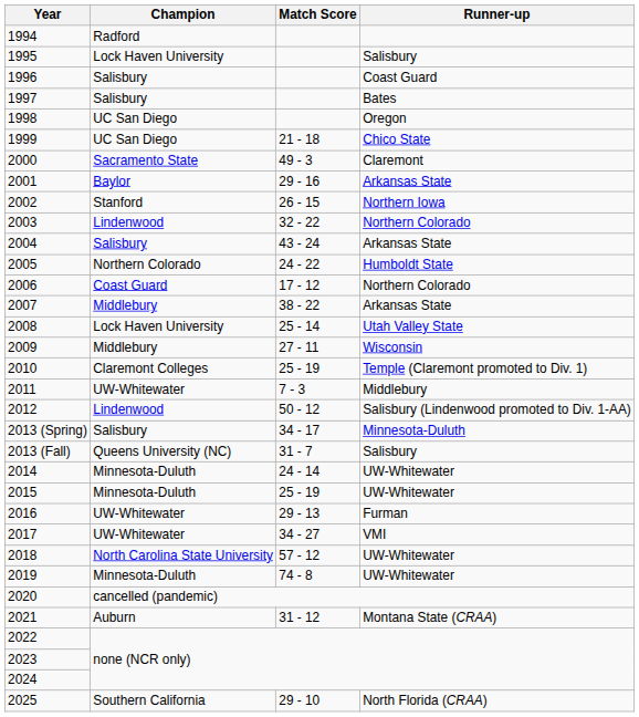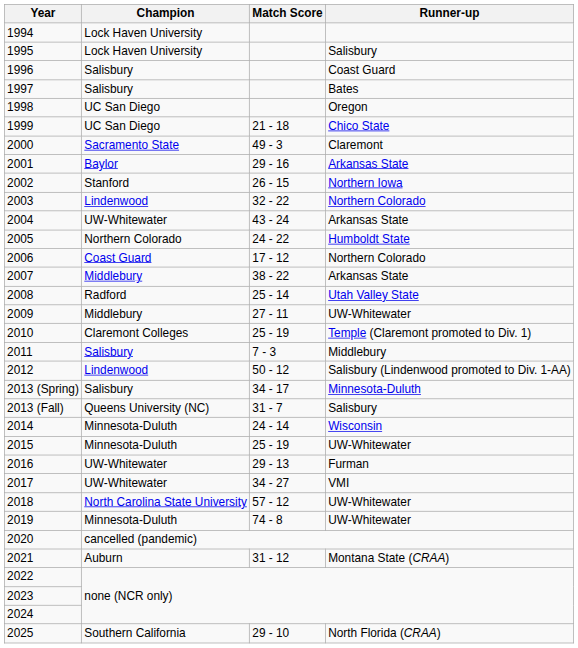 <table class="wikitable">
 <tr>
 <th>Year</th>
 <th>Champion</th>
 <th>Match Score</th>
 <th>Runner-up</th>
 </tr>
 <tr>
 <td>1994</td>
-<td>Radford</td>
+<td>Lock Haven University</td>
 <td></td>
 <td></td>
 </tr>
 <tr>
 <td>1995</td>
 <td>Lock Haven University</td>
 <td></td>
 <td>Salisbury</td>
 </tr>
 <tr>
 <td>1996</td>
 <td>Salisbury</td>
 <td></td>
 <td>Coast Guard</td>
 </tr>
 <tr>
 <td>1997</td>
 <td>Salisbury</td>
 <td></td>
 <td>Bates</td>
 </tr>
 <tr>
 <td>1998</td>
 <td>UC San Diego</td>
 <td></td>
 <td>Oregon</td>
 </tr>
 <tr>
 <td>1999</td>
 <td>UC San Diego</td>
 <td>21 - 18</td>
 <td><a href='#'>Chico State</a></td>
 </tr>
 <tr>
 <td>2000</td>
 <td><a href='#'>Sacramento State</a></td>
 <td>49 - 3</td>
 <td>Claremont</td>
 </tr>
 <tr>
 <td>2001</td>
 <td><a href='#'>Baylor</a></td>
 <td>29 - 16</td>
 <td><a href='#'>Arkansas State</a></td>
 </tr>
 <tr>
 <td>2002</td>
 <td>Stanford</td>
 <td>26 - 15</td>
 <td><a href='#'>Northern Iowa</a></td>
 </tr>
 <tr>
 <td>2003</td>
 <td><a href='#'>Lindenwood</a></td>
 <td>32 - 22</td>
 <td><a href='#'>Northern Colorado</a></td>
 </tr>
 <tr>
 <td>2004</td>
-<td><a href='#'>Salisbury</a></td>
+<td>UW-Whitewater</td>
 <td>43 - 24</td>
 <td>Arkansas State</td>
 </tr>
 <tr>
 <td>2005</td>
 <td>Northern Colorado</td>
 <td>24 - 22</td>
 <td><a href='#'>Humboldt State</a></td>
 </tr>
 <tr>
 <td>2006</td>
 <td><a href='#'>Coast Guard</a></td>
 <td>17 - 12</td>
 <td>Northern Colorado</td>
 </tr>
 <tr>
 <td>2007</td>
 <td><a href='#'>Middlebury</a></td>
 <td>38 - 22</td>
 <td>Arkansas State</td>
 </tr>
 <tr>
 <td>2008</td>
-<td>Lock Haven University</td>
+<td>Radford</td>
 <td>25 - 14</td>
 <td><a href='#'>Utah Valley State</a></td>
 </tr>
 <tr>
 <td>2009</td>
 <td>Middlebury</td>
 <td>27 - 11</td>
-<td><a href='#'>Wisconsin</a></td>
+<td>UW-Whitewater</td>
 </tr>
 <tr>
 <td>2010</td>
 <td>Claremont Colleges</td>
 <td>25 - 19</td>
 <td><a href='#'>Temple</a>  (Claremont promoted to Div. 1)</td>
 </tr>
 <tr>
 <td>2011</td>
-<td>UW-Whitewater</td>
+<td><a href='#'>Salisbury</a></td>
 <td>7 - 3</td>
 <td>Middlebury</td>
 </tr>
 <tr>
 <td>2012</td>
 <td><a href='#'>Lindenwood</a></td>
 <td>50 - 12</td>
 <td>Salisbury (Lindenwood promoted to Div. 1-AA)</td>
 </tr>
 <tr>
 <td>2013 (Spring)</td>
 <td>Salisbury</td>
 <td>34 - 17</td>
 <td><a href='#'>Minnesota-Duluth</a></td>
 </tr>
 <tr>
 <td>2013 (Fall)</td>
 <td>Queens University (NC)</td>
 <td>31 - 7</td>
 <td>Salisbury</td>
 </tr>
 <tr>
 <td>2014</td>
 <td>Minnesota-Duluth</td>
 <td>24 - 14</td>
-<td>UW-Whitewater</td>
+<td><a href='#'>Wisconsin</a></td>
 </tr>
 <tr>
 <td>2015</td>
 <td>Minnesota-Duluth</td>
 <td>25 - 19</td>
 <td>UW-Whitewater</td>
 </tr>
 <tr>
 <td>2016</td>
 <td>UW-Whitewater</td>
 <td>29 - 13</td>
 <td>Furman </td>
 </tr>
 <tr>
 <td>2017</td>
 <td>UW-Whitewater</td>
 <td>34 - 27</td>
 <td>VMI</td>
 </tr>
 <tr>
 <td>2018</td>
 <td><a href='#'>North Carolina State University</a></td>
 <td>57 - 12</td>
 <td>UW-Whitewater</td>
 </tr>
 <tr>
 <td>2019</td>
 <td>Minnesota-Duluth</td>
 <td>74 - 8</td>
 <td>UW-Whitewater </td>
 </tr>
 <tr>
 <td>2020</td>
 <td colspan="3">cancelled (pandemic)</td>
 </tr>
 <tr>
 <td>2021</td>
 <td>Auburn</td>
 <td>31 - 12</td>
 <td>Montana State (<em>CRAA</em>)</td>
 </tr>
 <tr>
 <td>2022</td>
 <td colspan="3" rowspan="3">none (NCR only)</td>
 </tr>
 <tr>
 <td>2023</td>
 </tr>
 <tr>
 <td>2024</td>
 </tr>
 <tr>
 <td>2025</td>
 <td>Southern California</td>
 <td>29 - 10</td>
 <td>North Florida (<em>CRAA</em>)</td>
 </tr>
 </table>
